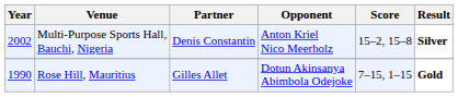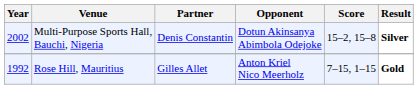 <table class="sortable wikitable" style="font-size: 90%;">
 <tr>
 <th>Year</th>
 <th>Venue</th>
 <th>Partner</th>
 <th>Opponent</th>
 <th>Score</th>
 <th>Result</th>
 </tr>
 <tr style="background:#ECF2FF">
 <td align="center"><a href='#'>2002</a></td>
 <td align="left">Multi-Purpose Sports Hall,<br><a href='#'>Bauchi</a>, <a href='#'>Nigeria</a></td>
 <td align="left"> <a href='#'>Denis Constantin</a></td>
-<td align="left"> <a href='#'>Anton Kriel</a> <br>  <a href='#'>Nico Meerholz</a></td>
+<td align="left"> <a href='#'>Dotun Akinsanya</a> <br>  <a href='#'>Abimbola Odejoke</a></td>
 <td align="left">15–2, 15–8</td>
 <td style="text-align:left; background:white"> <strong>Silver</strong></td>
 </tr>
 <tr>
 </tr>
 <tr style="background:#ECF2FF">
-<td align="center"><a href='#'>1990</a></td>
+<td align="center"><a href='#'>1992</a></td>
 <td align="left"><a href='#'>Rose Hill</a>, <a href='#'>Mauritius</a></td>
 <td align="left"> <a href='#'>Gilles Allet</a></td>
-<td align="left"> <a href='#'>Dotun Akinsanya</a> <br>  <a href='#'>Abimbola Odejoke</a></td>
+<td align="left"> <a href='#'>Anton Kriel</a> <br>  <a href='#'>Nico Meerholz</a></td>
 <td align="left">7–15, 1–15</td>
 <td style="text-align:left; background:white"> <strong>Gold</strong></td>
 </tr>
 </table>
